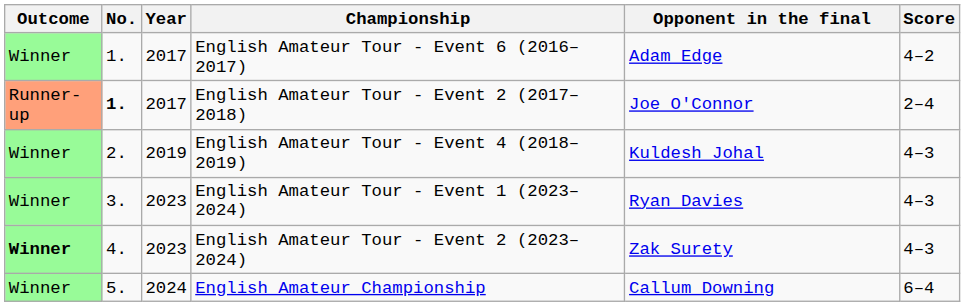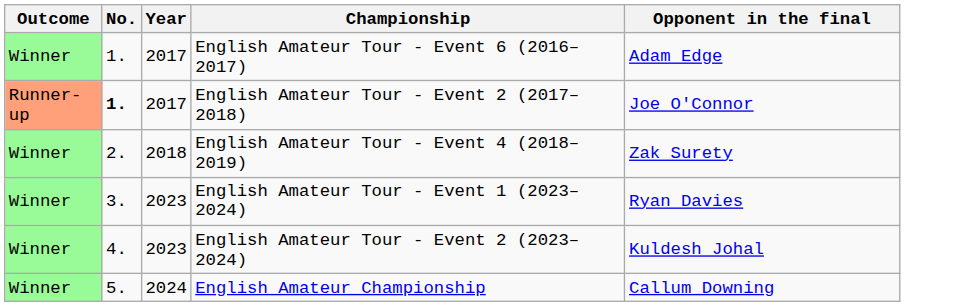 <table class="sortable wikitable">
 <tr>
 <th width="67">Outcome</th>
 <th width="20">No.</th>
 <th width="30">Year</th>
 <th width="320">Championship</th>
 <th width="200">Opponent in the final</th>
-<th width="30">Score</th>
 </tr>
 <tr>
 <td style="background:#98fb98;">Winner</td>
 <td>1.</td>
 <td>2017</td>
 <td>English Amateur Tour - Event 6 (2016–2017)</td>
 <td> <a href='#'>Adam Edge</a></td>
-<td>4–2</td>
 </tr>
 <tr>
 <td style="background:#ffa07a;">Runner-up</td>
 <td><strong>1.</strong></td>
 <td>2017</td>
 <td>English Amateur Tour - Event 2 (2017–2018)</td>
 <td> <a href='#'>Joe O'Connor</a></td>
-<td>2–4</td>
 </tr>
 <tr>
 <td style="background:#98fb98;">Winner</td>
 <td>2.</td>
-<td>2019</td>
+<td>2018</td>
 <td>English Amateur Tour - Event 4 (2018–2019)</td>
-<td> <a href='#'>Kuldesh Johal</a></td>
-<td>4–3</td>
+<td> <a href='#'>Zak Surety</a></td>
 </tr>
 <tr>
 <td style="background:#98fb98;">Winner</td>
 <td>3.</td>
 <td>2023</td>
 <td>English Amateur Tour - Event 1 (2023–2024)</td>
 <td> <a href='#'>Ryan Davies</a></td>
-<td>4–3</td>
 </tr>
 <tr>
-<td style="background:#98fb98;"><strong>Winner</strong></td>
+<td style="background:#98fb98;">Winner</td>
 <td>4.</td>
 <td>2023</td>
 <td>English Amateur Tour - Event 2 (2023–2024)</td>
-<td> <a href='#'>Zak Surety</a></td>
-<td>4–3</td>
+<td> <a href='#'>Kuldesh Johal</a></td>
 </tr>
 <tr>
 <td style="background:#98fb98;">Winner</td>
 <td>5.</td>
 <td>2024</td>
 <td><a href='#'>English Amateur Championship</a></td>
 <td> <a href='#'>Callum Downing</a></td>
-<td>6–4</td>
 </tr>
 </table>
